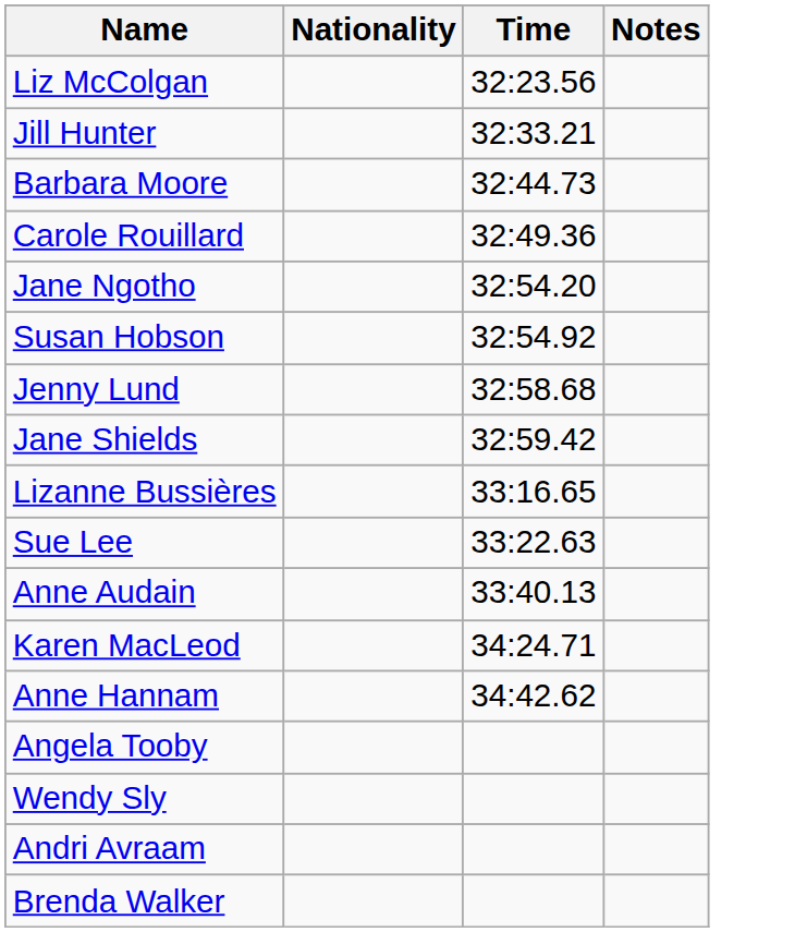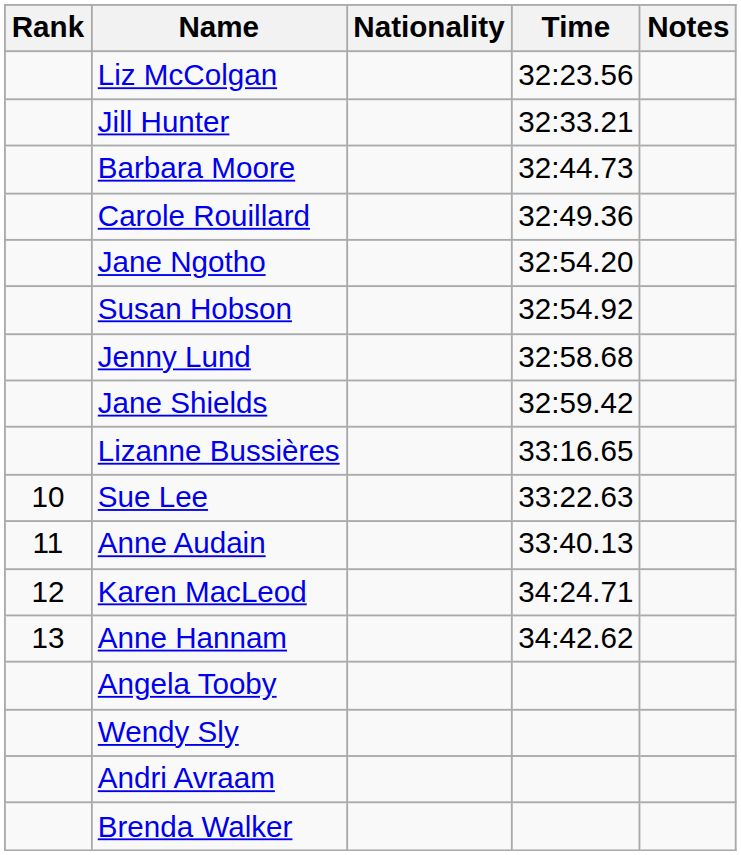 <table class="wikitable sortable" style=" text-align:center">
 <tr>
+<th>Rank</th>
 <th>Name</th>
 <th>Nationality</th>
 <th>Time</th>
 <th>Notes</th>
 </tr>
 <tr>
+<td></td>
 <td align=left><a href='#'>Liz McColgan</a></td>
 <td align=left></td>
 <td>32:23.56</td>
 <td></td>
 </tr>
 <tr>
+<td></td>
 <td align=left><a href='#'>Jill Hunter</a></td>
 <td align=left></td>
 <td>32:33.21</td>
 <td></td>
 </tr>
 <tr>
+<td></td>
 <td align=left><a href='#'>Barbara Moore</a></td>
 <td align=left></td>
 <td>32:44.73</td>
 <td></td>
 </tr>
 <tr>
+<td></td>
 <td align=left><a href='#'>Carole Rouillard</a></td>
 <td align=left></td>
 <td>32:49.36</td>
 <td></td>
 </tr>
 <tr>
+<td></td>
 <td align=left><a href='#'>Jane Ngotho</a></td>
 <td align=left></td>
 <td>32:54.20</td>
 <td></td>
 </tr>
 <tr>
+<td></td>
 <td align=left><a href='#'>Susan Hobson</a></td>
 <td align=left></td>
 <td>32:54.92</td>
 <td></td>
 </tr>
 <tr>
+<td></td>
 <td align=left><a href='#'>Jenny Lund</a></td>
 <td align=left></td>
 <td>32:58.68</td>
 <td></td>
 </tr>
 <tr>
+<td></td>
 <td align=left><a href='#'>Jane Shields</a></td>
 <td align=left></td>
 <td>32:59.42</td>
 <td></td>
 </tr>
 <tr>
+<td></td>
 <td align=left><a href='#'>Lizanne Bussières</a></td>
 <td align=left></td>
 <td>33:16.65</td>
 <td></td>
 </tr>
 <tr>
+<td>10</td>
 <td align=left><a href='#'>Sue Lee</a></td>
 <td align=left></td>
 <td>33:22.63</td>
 <td></td>
 </tr>
 <tr>
+<td>11</td>
 <td align=left><a href='#'>Anne Audain</a></td>
 <td align=left></td>
 <td>33:40.13</td>
 <td></td>
 </tr>
 <tr>
+<td>12</td>
 <td align=left><a href='#'>Karen MacLeod</a></td>
 <td align=left></td>
 <td>34:24.71</td>
 <td></td>
 </tr>
 <tr>
+<td>13</td>
 <td align=left><a href='#'>Anne Hannam</a></td>
 <td align=left></td>
 <td>34:42.62</td>
 <td></td>
 </tr>
 <tr>
+<td></td>
 <td align=left><a href='#'>Angela Tooby</a></td>
 <td align=left></td>
 <td></td>
 <td></td>
 </tr>
 <tr>
+<td></td>
 <td align=left><a href='#'>Wendy Sly</a></td>
 <td align=left></td>
 <td></td>
 <td></td>
 </tr>
 <tr>
+<td></td>
 <td align=left><a href='#'>Andri Avraam</a></td>
 <td align=left></td>
 <td></td>
 <td></td>
 </tr>
 <tr>
+<td></td>
 <td align=left><a href='#'>Brenda Walker</a></td>
 <td align=left></td>
 <td></td>
 <td></td>
 </tr>
 </table>
